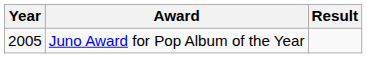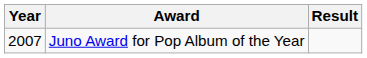 <table class="wikitable">
 <tr>
 <th>Year</th>
 <th>Award</th>
 <th>Result</th>
 </tr>
 <tr>
-<td>2005</td>
+<td>2007</td>
 <td><a href='#'>Juno Award</a> for Pop Album of the Year</td>
 <td></td>
 </tr>
 </table>
